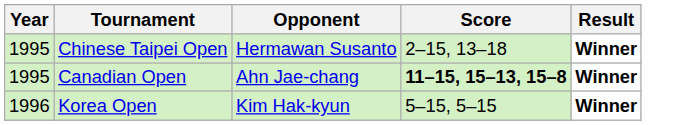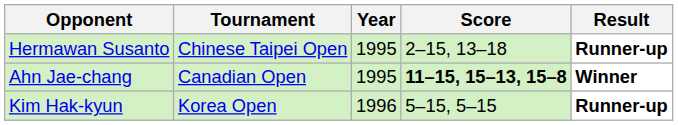 <table class="sortable wikitable" style="font-size:90%;">
 <tr>
+<th>Opponent</th>
+<th>Tournament</th>
 <th>Year</th>
-<th>Tournament</th>
-<th>Opponent</th>
 <th>Score</th>
 <th>Result</th>
 </tr>
 <tr style="background:#D4F1C5">
+<td align="left"> <a href='#'>Hermawan Susanto</a></td>
+<td align="left"><a href='#'>Chinese Taipei Open</a></td>
 <td align="center">1995</td>
-<td align="left"><a href='#'>Chinese Taipei Open</a></td>
-<td align="left"> <a href='#'>Hermawan Susanto</a></td>
 <td align="left">2–15, 13–18</td>
-<td style="text-align:left; background:white"> <strong>Winner</strong></td>
+<td style="text-align:left; background:white"> <strong>Runner-up</strong></td>
 </tr>
 <tr style="background:#D4F1C5">
+<td align="left"> <a href='#'>Ahn Jae-chang</a></td>
+<td align="left"><a href='#'>Canadian Open</a></td>
 <td align="center">1995</td>
-<td align="left"><a href='#'>Canadian Open</a></td>
-<td align="left"> <a href='#'>Ahn Jae-chang</a></td>
 <td align="left"><strong>11–15, 15–13, 15–8</strong></td>
 <td style="text-align:left; background:white"> <strong>Winner</strong></td>
 </tr>
 <tr style="background:#D4F1C5">
+<td align="left"> <a href='#'>Kim Hak-kyun</a></td>
+<td align="left"><a href='#'>Korea Open</a></td>
 <td align="center">1996</td>
-<td align="left"><a href='#'>Korea Open</a></td>
-<td align="left"> <a href='#'>Kim Hak-kyun</a></td>
 <td align="left">5–15, 5–15</td>
-<td style="text-align:left; background:white"> <strong>Winner</strong></td>
+<td style="text-align:left; background:white"> <strong>Runner-up</strong></td>
 </tr>
 </table>
